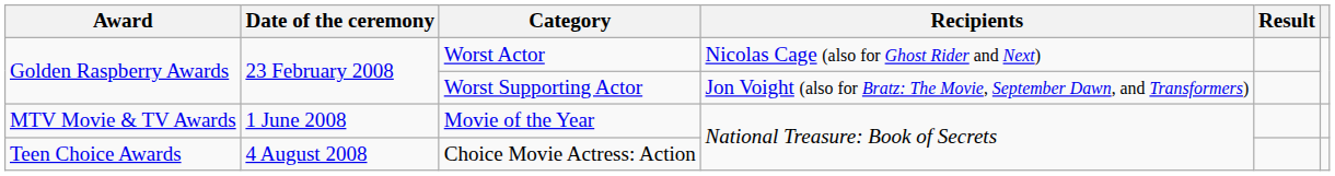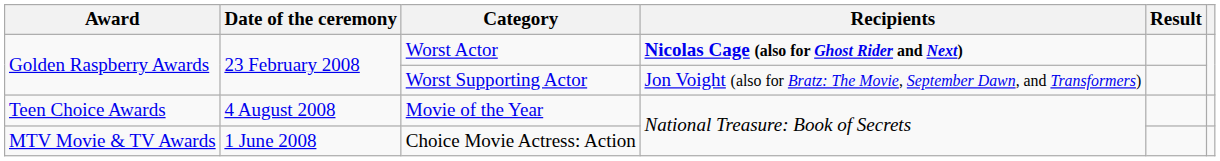 <table class="wikitable plainrowheaders sortable">
 <tr>
 <th scope="col">Award</th>
 <th scope="col">Date of the ceremony</th>
 <th scope="col">Category</th>
 <th scope="col">Recipients</th>
 <th scope="col">Result</th>
 <th class="unsortable" scope="col"></th>
 </tr>
 <tr>
 <td rowspan="2"><a href='#'>Golden Raspberry Awards</a></td>
 <td rowspan="2"><a href='#'>23 February 2008</a></td>
 <td><a href='#'>Worst Actor</a></td>
-<td><a href='#'>Nicolas Cage</a> <small>(also for <em><a href='#'>Ghost Rider</a></em> and <em><a href='#'>Next</a></em>)</small></td>
+<td><strong><a href='#'>Nicolas Cage</a> <small>(also for <em><a href='#'>Ghost Rider</a></em> and <em><a href='#'>Next</a></em>)</small></strong></td>
 <td></td>
 <td rowspan="2"></td>
 </tr>
 <tr>
 <td><a href='#'>Worst Supporting Actor</a></td>
 <td><a href='#'>Jon Voight</a> <small>(also for <em><a href='#'>Bratz: The Movie</a></em>, <em><a href='#'>September Dawn</a></em>, and <em><a href='#'>Transformers</a></em>)</small></td>
 <td></td>
 </tr>
 <tr>
-<td scope="row"><a href='#'>MTV Movie & TV Awards</a></td>
-<td><a href='#'>1 June 2008</a></td>
+<td scope="row"><a href='#'>Teen Choice Awards</a></td>
+<td><a href='#'>4 August 2008</a></td>
 <td><a href='#'>Movie of the Year</a></td>
 <td rowspan="2"><em>National Treasure: Book of Secrets</em></td>
 <td></td>
 <td></td>
 </tr>
 <tr>
-<td scope="row"><a href='#'>Teen Choice Awards</a></td>
-<td><a href='#'>4 August 2008</a></td>
+<td scope="row"><a href='#'>MTV Movie & TV Awards</a></td>
+<td><a href='#'>1 June 2008</a></td>
 <td>Choice Movie Actress: Action</td>
 <td></td>
 <td></td>
 </tr>
 </table>
